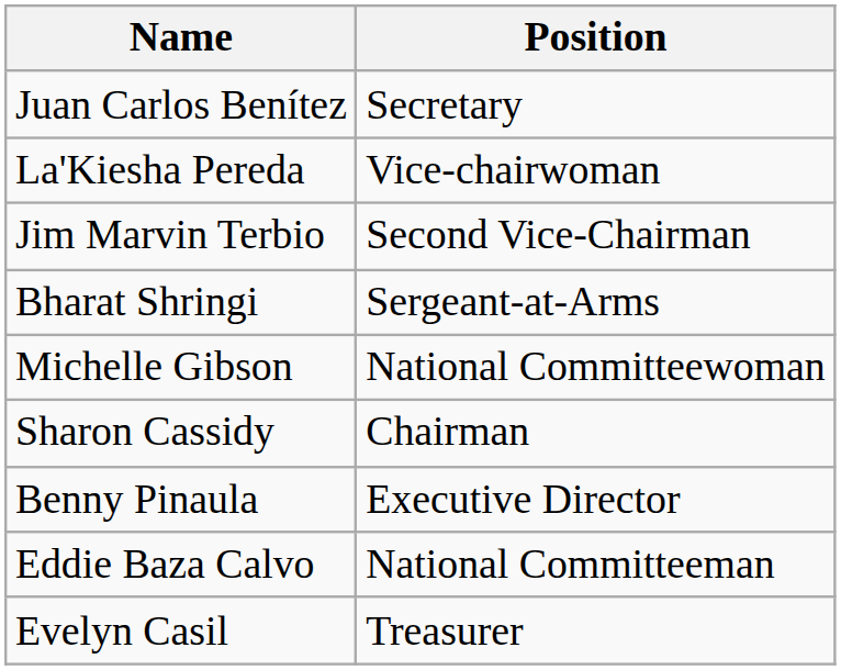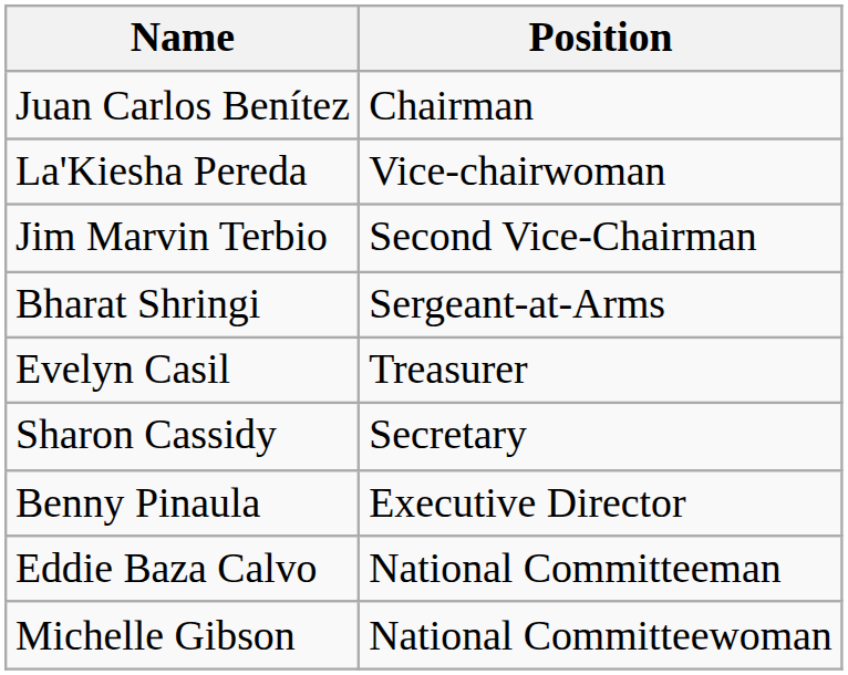 <table class="wikitable">
 <tr>
 <th>Name</th>
 <th>Position</th>
 </tr>
 <tr>
 <td>Juan Carlos Benítez</td>
-<td>Secretary</td>
+<td>Chairman</td>
 </tr>
 <tr>
 <td>La'Kiesha Pereda</td>
 <td>Vice-chairwoman</td>
 </tr>
 <tr>
 <td>Jim Marvin Terbio</td>
 <td>Second Vice-Chairman</td>
 </tr>
 <tr>
 <td>Bharat Shringi</td>
 <td>Sergeant-at-Arms</td>
 </tr>
 <tr>
-<td>Michelle Gibson</td>
-<td>National Committeewoman</td>
+<td>Evelyn Casil</td>
+<td>Treasurer</td>
 </tr>
 <tr>
 <td>Sharon Cassidy</td>
-<td>Chairman</td>
+<td>Secretary</td>
 </tr>
 <tr>
 <td>Benny Pinaula</td>
 <td>Executive Director</td>
 </tr>
 <tr>
 <td>Eddie Baza Calvo</td>
 <td>National Committeeman</td>
 </tr>
 <tr>
-<td>Evelyn Casil</td>
-<td>Treasurer</td>
+<td>Michelle Gibson</td>
+<td>National Committeewoman</td>
 </tr>
 </table>
